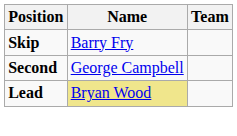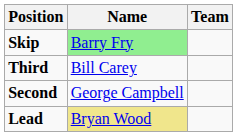 <table class="wikitable">
 <tr>
 <th><strong>Position</strong></th>
 <th><strong>Name</strong></th>
 <th><strong>Team</strong></th>
 </tr>
 <tr>
 <td><strong>Skip</strong></td>
-<td><a href='#'>Barry Fry</a></td>
+<td style="background: lightgreen;"><a href='#'>Barry Fry</a></td>
+<td></td>
+</tr>
+<tr>
+<td><strong>Third</strong></td>
+<td><a href='#'>Bill Carey</a></td>
 <td></td>
 </tr>
 <tr>
 <td><strong>Second</strong></td>
 <td><a href='#'>George Campbell</a></td>
 <td></td>
 </tr>
 <tr>
 <td><strong>Lead</strong></td>
 <td style="background: khaki;"><a href='#'>Bryan Wood</a></td>
 <td></td>
 </tr>
 </table>
